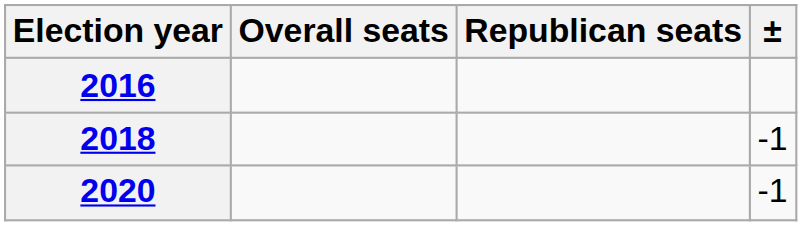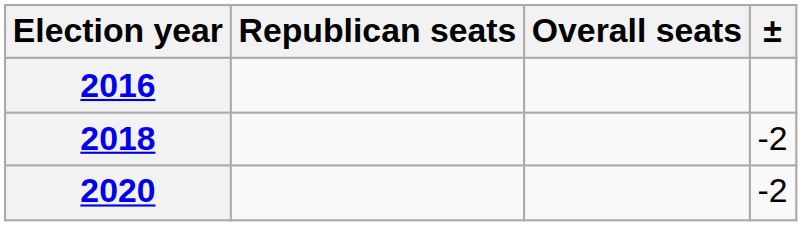 <table class=wikitable>
 <tr>
 <th>Election year</th>
+<th>Republican seats</th>
 <th>Overall seats</th>
-<th>Republican seats</th>
 <th>±</th>
 </tr>
 <tr>
 <th><a href='#'>2016</a></th>
 <td></td>
 <td></td>
 <td></td>
 </tr>
 <tr>
 <th><a href='#'>2018</a></th>
 <td></td>
 <td></td>
-<td>-1</td>
+<td>-2</td>
 </tr>
 <tr>
 <th><a href='#'>2020</a></th>
 <td></td>
 <td></td>
-<td>-1</td>
+<td>-2</td>
 </tr>
 </table>
